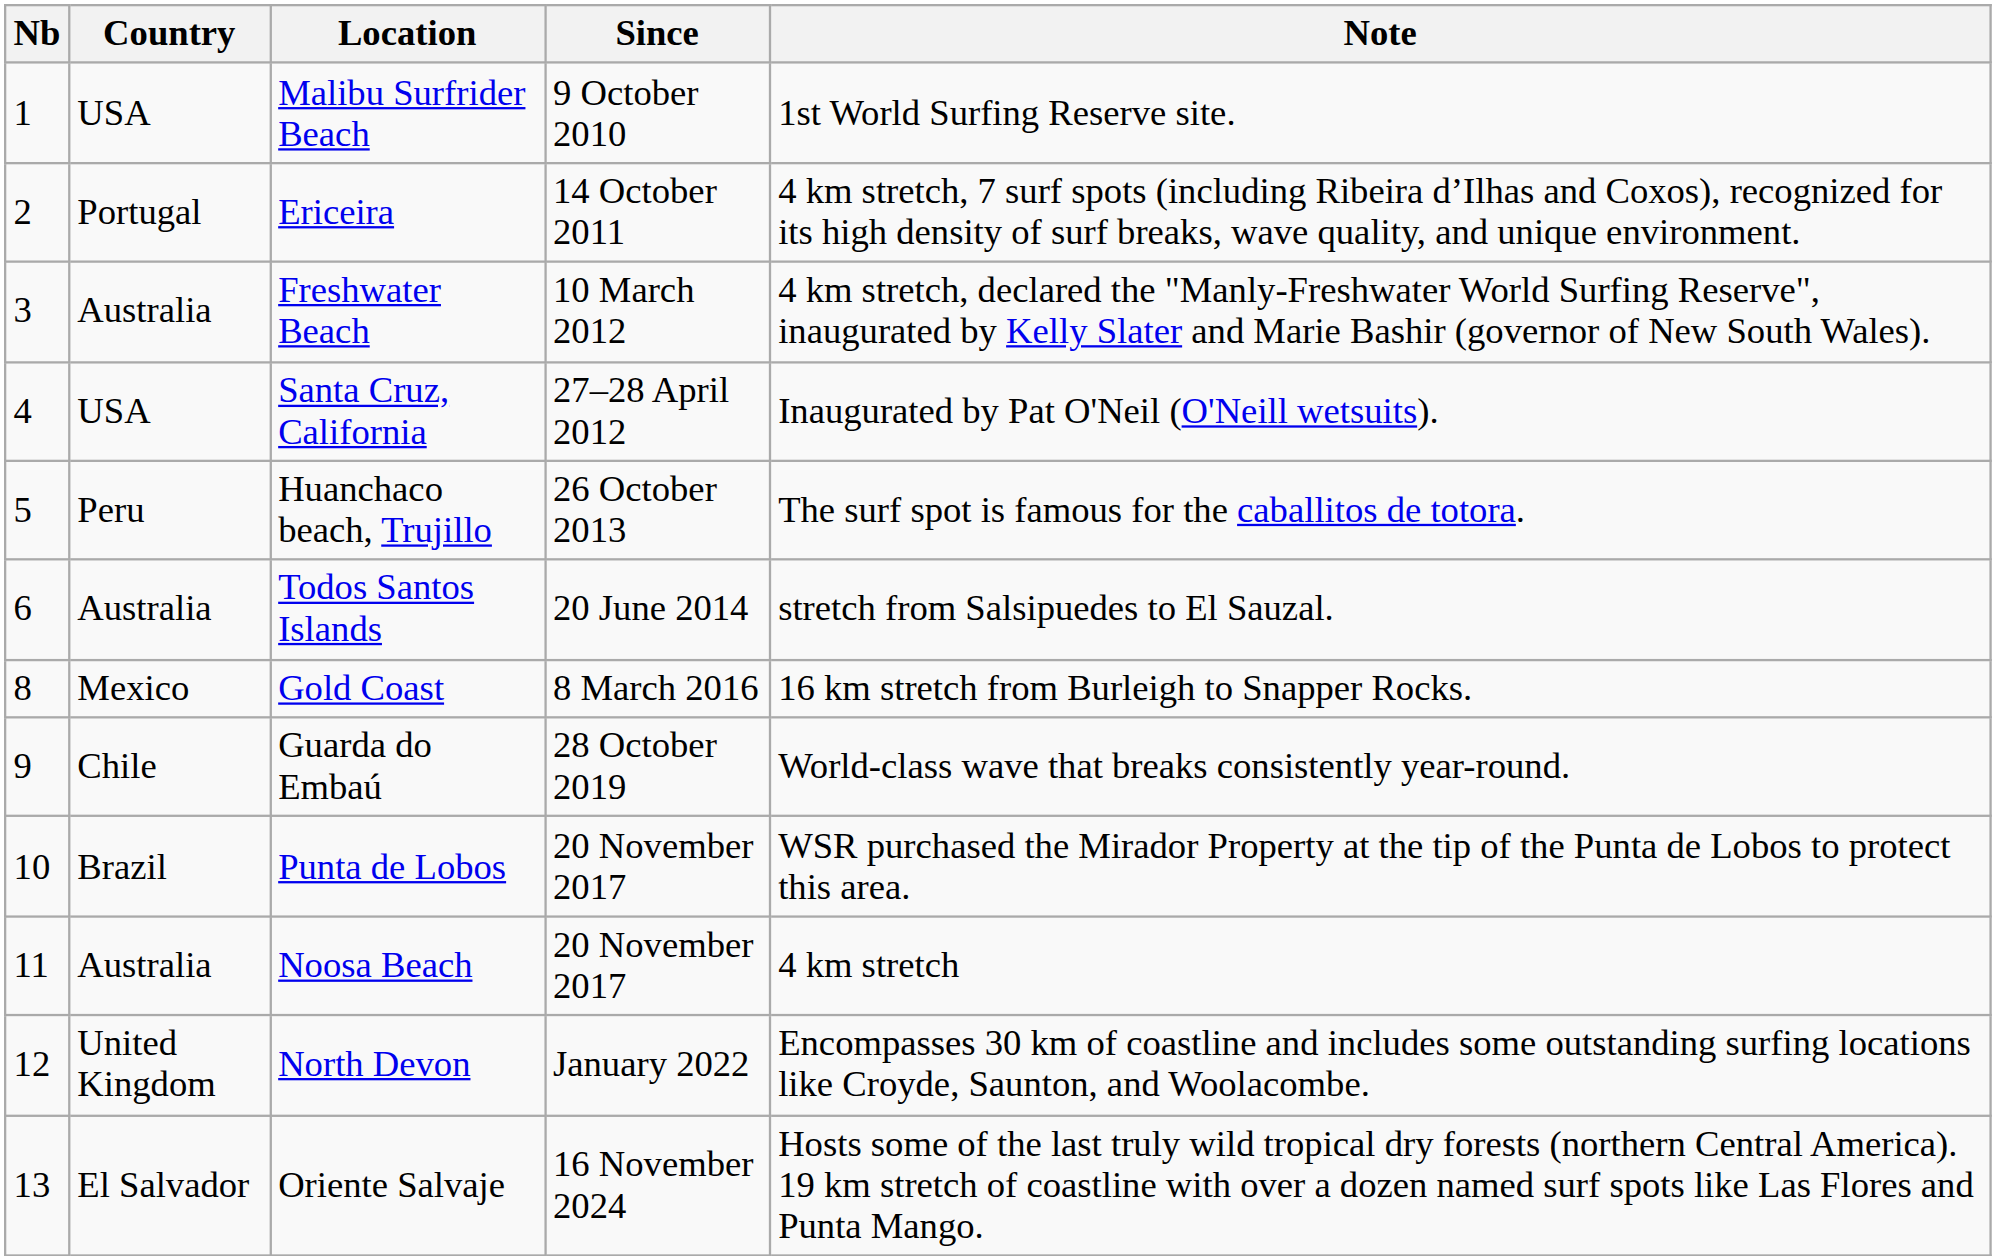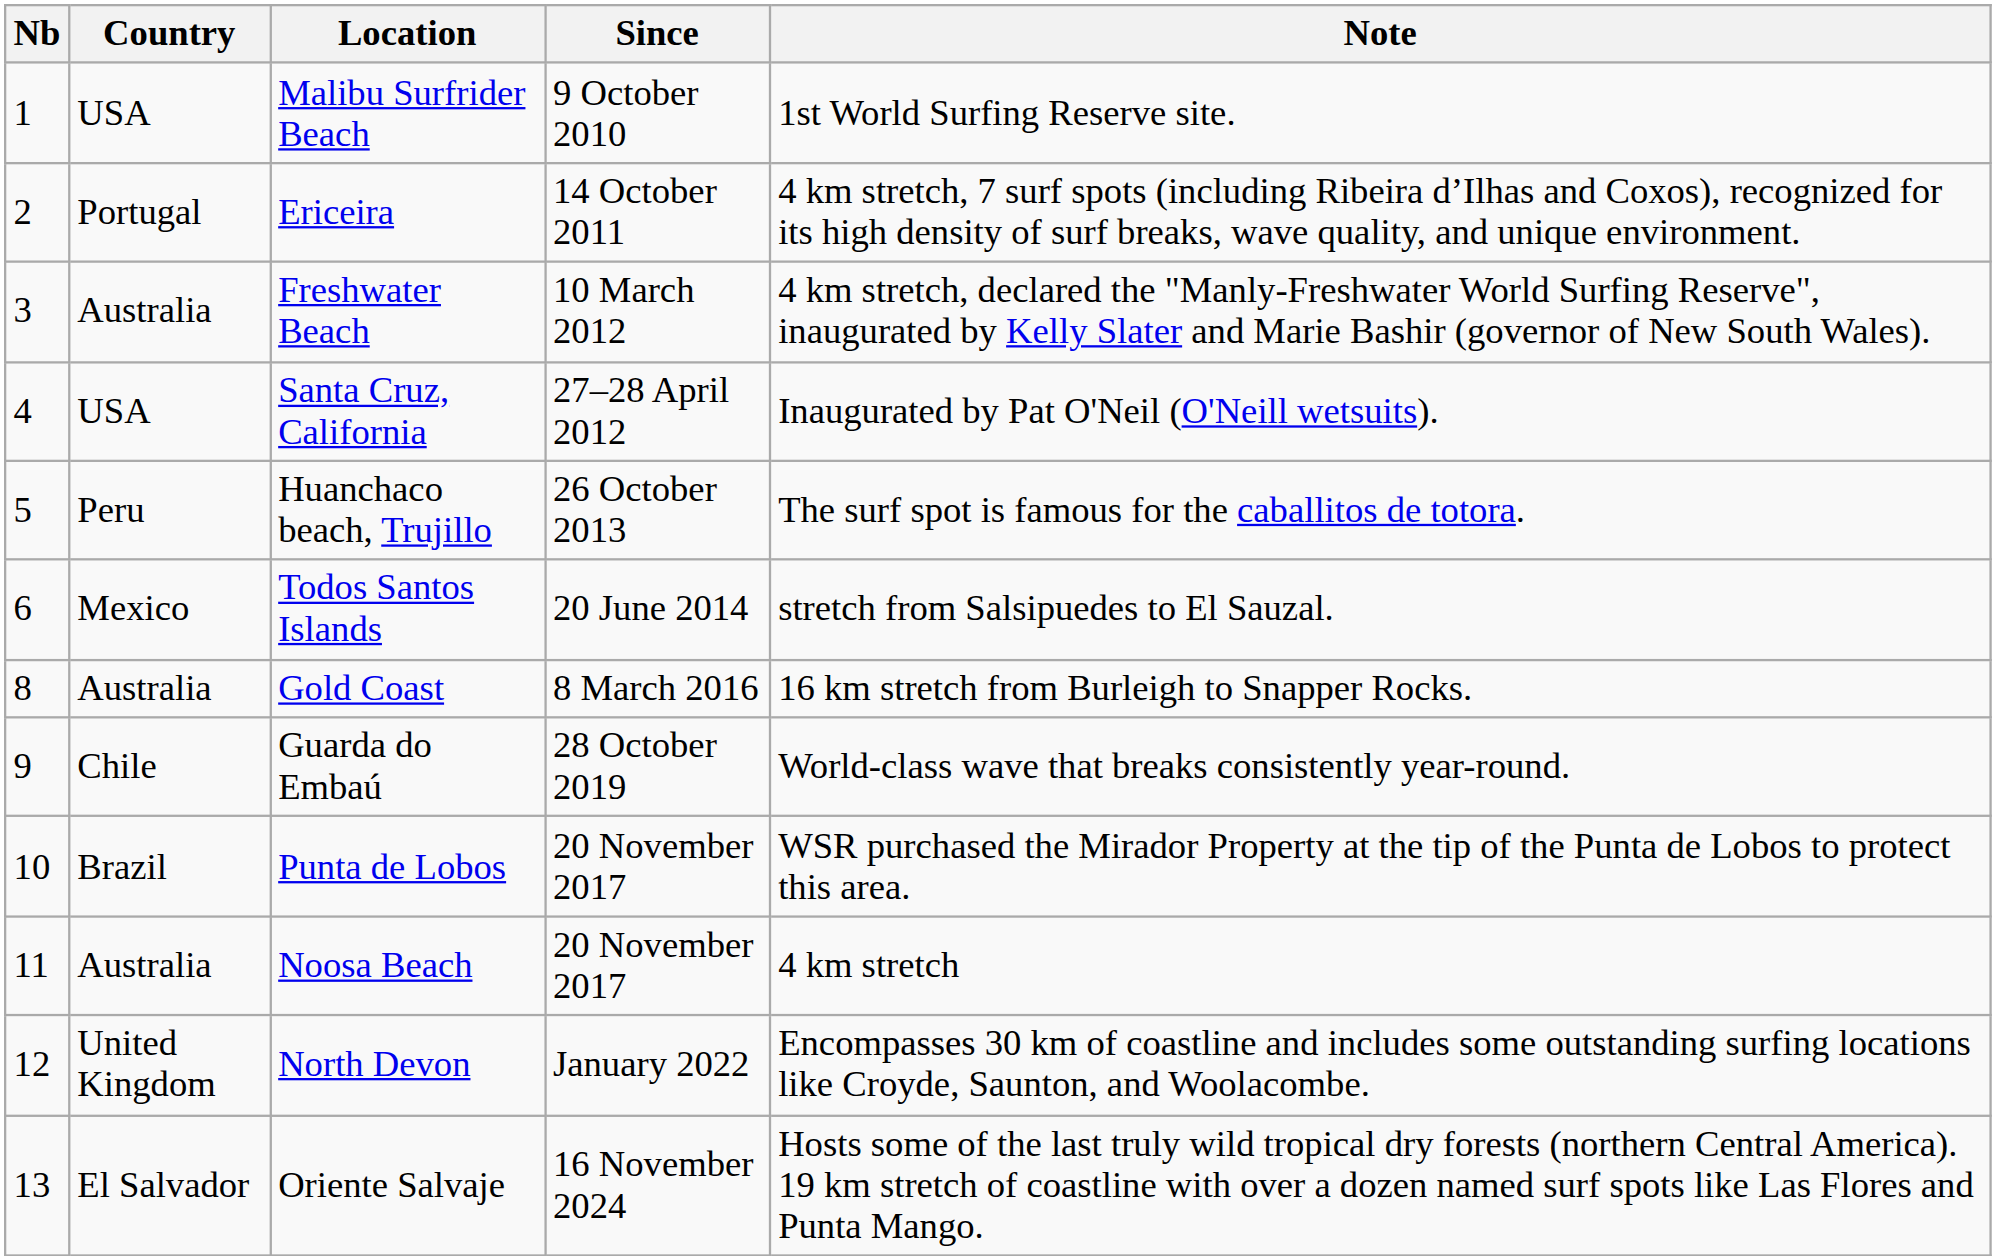 <table class="wikitable">
 <tr>
 <th>Nb</th>
 <th>Country</th>
 <th>Location</th>
 <th>Since</th>
 <th>Note</th>
 </tr>
 <tr>
 <td>1</td>
 <td>USA</td>
 <td><a href='#'>Malibu Surfrider Beach</a></td>
 <td>9 October 2010</td>
 <td>1st World Surfing Reserve site.</td>
 </tr>
 <tr>
 <td>2</td>
 <td>Portugal</td>
 <td><a href='#'>Ericeira</a></td>
 <td>14 October 2011</td>
 <td>4 km stretch, 7 surf spots (including Ribeira d’Ilhas and Coxos), recognized for its high density of surf breaks, wave quality, and unique environment.</td>
 </tr>
 <tr>
 <td>3</td>
 <td>Australia</td>
 <td><a href='#'>Freshwater Beach</a></td>
 <td>10 March 2012</td>
 <td>4 km stretch, declared the "Manly-Freshwater World Surfing Reserve", inaugurated by <a href='#'>Kelly Slater</a> and Marie Bashir (governor of New South Wales).</td>
 </tr>
 <tr>
 <td>4</td>
 <td>USA</td>
 <td><a href='#'>Santa Cruz, California</a></td>
 <td>27–28 April 2012</td>
 <td>Inaugurated by Pat O'Neil (<a href='#'>O'Neill wetsuits</a>).</td>
 </tr>
 <tr>
 <td>5</td>
 <td>Peru</td>
 <td>Huanchaco beach, <a href='#'>Trujillo</a></td>
 <td>26 October 2013</td>
 <td>The surf spot is famous for the <a href='#'>caballitos de totora</a>.</td>
 </tr>
 <tr>
 <td>6</td>
-<td>Australia</td>
+<td>Mexico</td>
 <td><a href='#'>Todos Santos Islands</a></td>
 <td>20 June 2014</td>
 <td>stretch from Salsipuedes to El Sauzal.</td>
 </tr>
 <tr>
 <td>8</td>
-<td>Mexico</td>
+<td>Australia</td>
 <td><a href='#'>Gold Coast</a></td>
 <td>8 March 2016</td>
 <td>16 km stretch from Burleigh to Snapper Rocks.</td>
 </tr>
 <tr>
 <td>9</td>
 <td>Chile</td>
 <td>Guarda do Embaú</td>
 <td>28 October 2019</td>
 <td>World-class wave that breaks consistently year-round.</td>
 </tr>
 <tr>
 <td>10</td>
 <td>Brazil</td>
 <td><a href='#'>Punta de Lobos</a></td>
 <td>20 November 2017</td>
 <td>WSR purchased the Mirador Property at the tip of the Punta de Lobos to protect this area.</td>
 </tr>
 <tr>
 <td>11</td>
 <td>Australia</td>
 <td><a href='#'>Noosa Beach</a></td>
 <td>20 November 2017</td>
 <td>4 km stretch</td>
 </tr>
 <tr>
 <td>12</td>
 <td>United Kingdom</td>
 <td><a href='#'>North Devon</a></td>
 <td>January 2022</td>
 <td>Encompasses 30 km of coastline and includes some outstanding surfing locations like Croyde, Saunton, and Woolacombe.</td>
 </tr>
 <tr>
 <td>13</td>
 <td>El Salvador</td>
 <td>Oriente Salvaje</td>
 <td>16 November 2024</td>
 <td>Hosts some of the last truly wild tropical dry forests (northern Central America). 19 km stretch of coastline with over a dozen named surf spots like Las Flores and Punta Mango.</td>
 </tr>
 </table>
